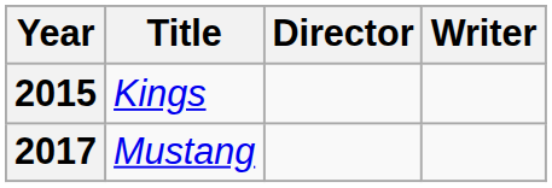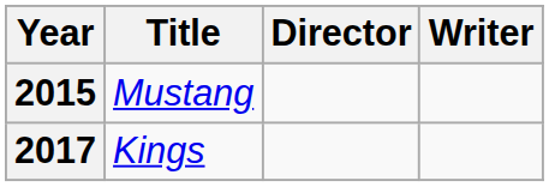 <table class="wikitable plainrowheaders">
 <tr>
 <th scope="col">Year</th>
 <th scope="col">Title</th>
 <th scope="col">Director</th>
 <th scope="col">Writer</th>
 </tr>
 <tr>
 <th scope=row>2015</th>
-<td><em><a href='#'>Kings</a></em></td>
+<td><em><a href='#'>Mustang</a></em></td>
 <td></td>
 <td></td>
 </tr>
 <tr>
 <th scope=row>2017</th>
-<td><em><a href='#'>Mustang</a></em></td>
+<td><em><a href='#'>Kings</a></em></td>
 <td></td>
 <td></td>
 </tr>
 </table>
